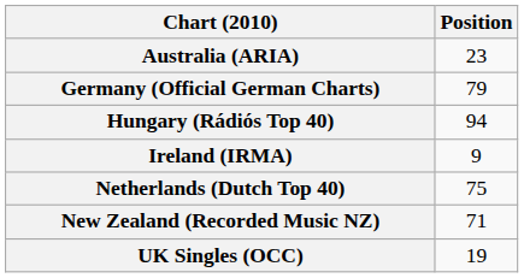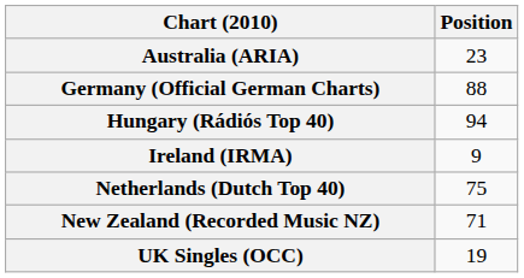 <table class="wikitable plainrowheaders sortable" style="text-align:center">
 <tr>
 <th scope="col" style="width:20em">Chart (2010)</th>
 <th scope="col">Position</th>
 </tr>
 <tr>
 <th scope="row">Australia (ARIA)</th>
 <td>23</td>
 </tr>
 <tr>
 <th scope="row">Germany (Official German Charts)</th>
-<td>79</td>
+<td>88</td>
 </tr>
 <tr>
 <th scope="row">Hungary (Rádiós Top 40)</th>
 <td>94</td>
 </tr>
 <tr>
 <th scope="row">Ireland (IRMA)</th>
 <td>9</td>
 </tr>
 <tr>
 <th scope="row">Netherlands (Dutch Top 40)</th>
 <td>75</td>
 </tr>
 <tr>
 <th scope="row">New Zealand (Recorded Music NZ)</th>
 <td>71</td>
 </tr>
 <tr>
 <th scope="row">UK Singles (OCC)</th>
 <td>19</td>
 </tr>
 </table>
